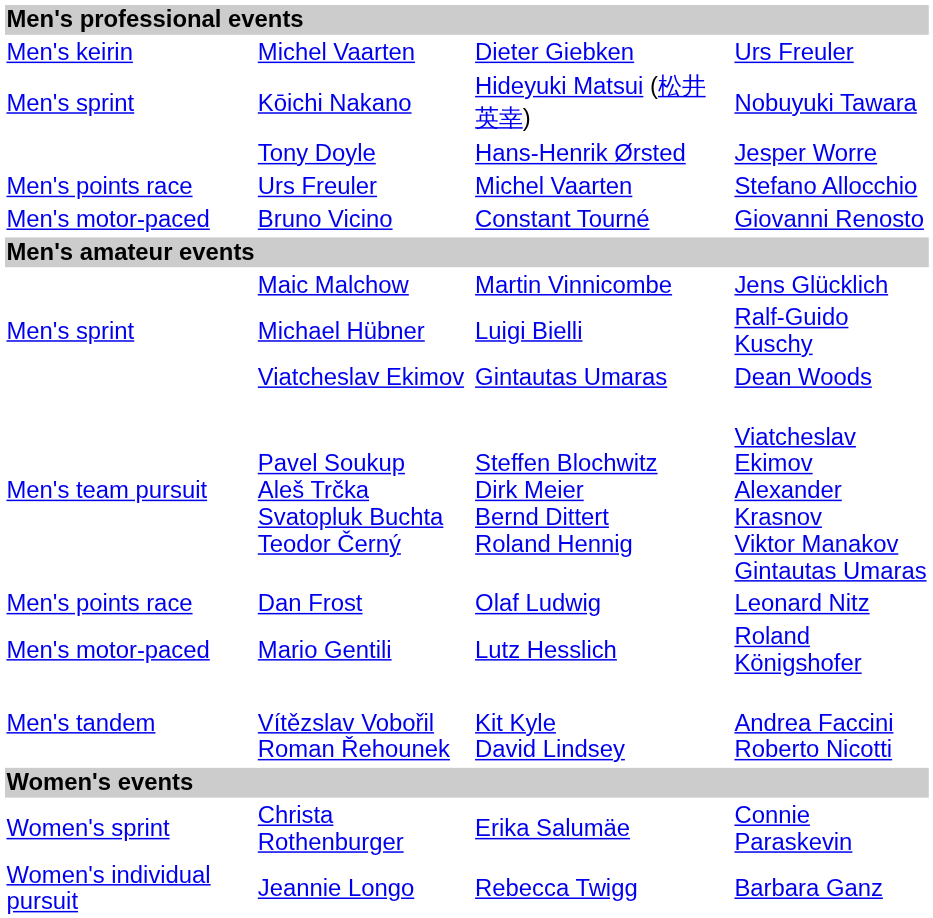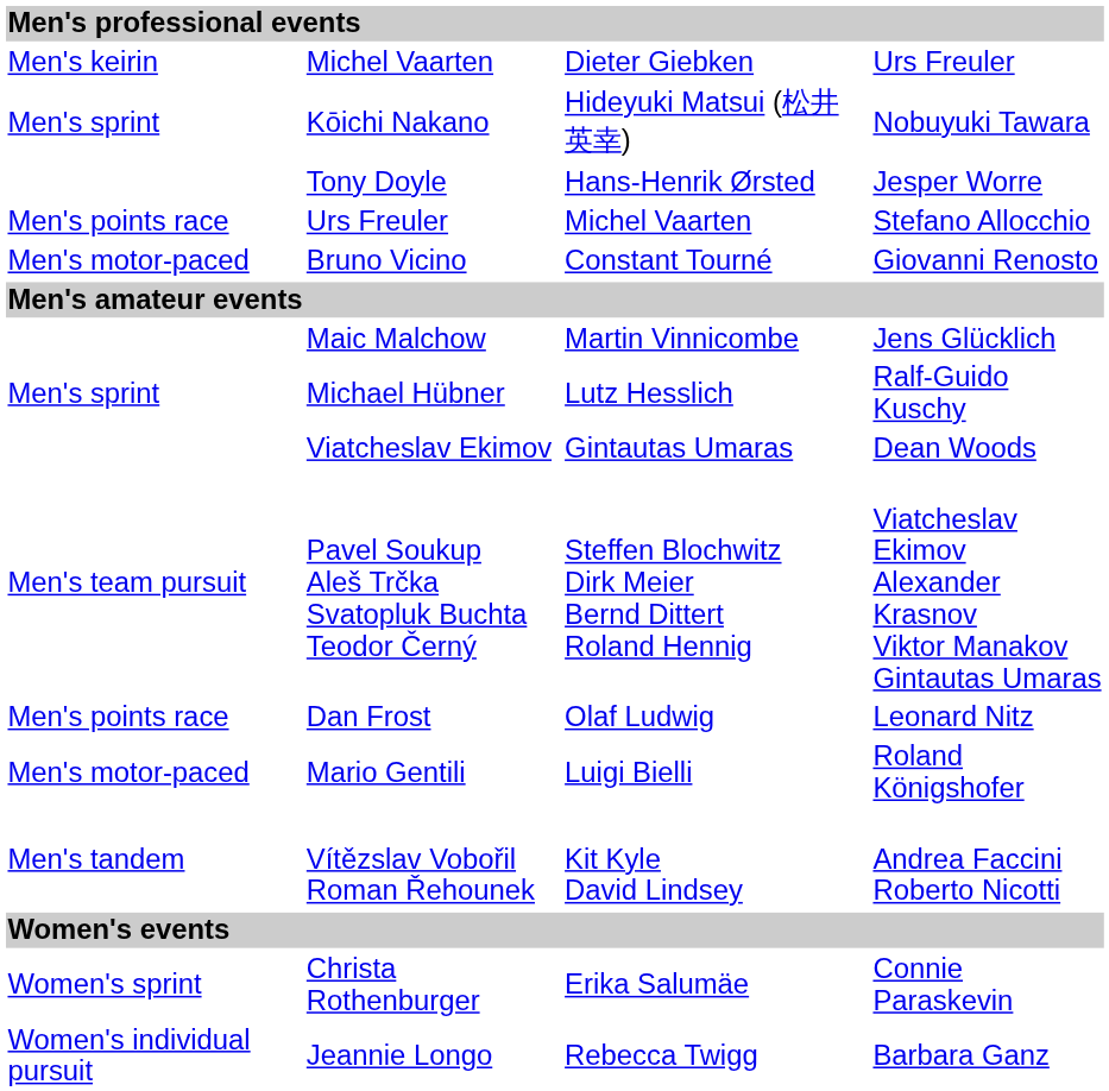 <table>
 <tr bgcolor="#cccccc">
 <td colspan=7><strong>Men's professional events</strong></td>
 </tr>
 <tr>
 <td><a href='#'>Men's keirin</a><br></td>
 <td><a href='#'>Michel Vaarten</a><br></td>
 <td><a href='#'>Dieter Giebken</a><br></td>
 <td><a href='#'>Urs Freuler</a><br></td>
 </tr>
 <tr>
 <td><a href='#'>Men's sprint</a> <br></td>
 <td><a href='#'>Kōichi Nakano</a><br></td>
 <td><a href='#'>Hideyuki Matsui</a> (<a href='#'>松井英幸</a>) <br></td>
 <td><a href='#'>Nobuyuki Tawara</a><br></td>
 </tr>
 <tr>
 <td><br></td>
 <td><a href='#'>Tony Doyle</a><br></td>
 <td><a href='#'>Hans-Henrik Ørsted</a><br></td>
 <td><a href='#'>Jesper Worre</a><br></td>
 </tr>
 <tr>
 <td><a href='#'>Men's points race</a><br></td>
 <td><a href='#'>Urs Freuler</a><br></td>
 <td><a href='#'>Michel Vaarten</a><br></td>
 <td><a href='#'>Stefano Allocchio</a><br></td>
 </tr>
 <tr>
 <td><a href='#'>Men's motor-paced</a><br></td>
 <td><a href='#'>Bruno Vicino</a><br></td>
 <td><a href='#'>Constant Tourné</a><br></td>
 <td><a href='#'>Giovanni Renosto</a><br></td>
 </tr>
 <tr bgcolor="#cccccc">
 <td colspan=7><strong>Men's amateur events</strong></td>
 </tr>
 <tr>
 <td><br></td>
 <td><a href='#'>Maic Malchow</a><br></td>
 <td><a href='#'>Martin Vinnicombe</a><br></td>
 <td><a href='#'>Jens Glücklich</a><br></td>
 </tr>
 <tr>
 <td><a href='#'>Men's sprint</a> <br></td>
 <td><a href='#'>Michael Hübner</a> <br></td>
-<td><a href='#'>Luigi Bielli</a><br></td>
+<td><a href='#'>Lutz Hesslich</a> <br></td>
 <td><a href='#'>Ralf-Guido Kuschy</a> <br></td>
 </tr>
 <tr>
 <td><br></td>
 <td><a href='#'>Viatcheslav Ekimov</a><br></td>
 <td><a href='#'>Gintautas Umaras</a><br></td>
 <td><a href='#'>Dean Woods</a><br></td>
 </tr>
 <tr>
 <td><a href='#'>Men's team pursuit</a><br></td>
 <td> <br> <a href='#'>Pavel Soukup</a><br> <a href='#'>Aleš Trčka</a><br>  <a href='#'>Svatopluk Buchta</a> <br>  <a href='#'>Teodor Černý</a></td>
 <td> <br> <a href='#'>Steffen Blochwitz</a><br>  <a href='#'>Dirk Meier</a><br>  <a href='#'>Bernd Dittert</a><br>  <a href='#'>Roland Hennig</a></td>
 <td> <br><a href='#'>Viatcheslav Ekimov</a><br>  <a href='#'>Alexander Krasnov</a><br>  <a href='#'>Viktor Manakov</a><br>  <a href='#'>Gintautas Umaras</a></td>
 </tr>
 <tr>
 <td><a href='#'>Men's points race</a><br></td>
 <td><a href='#'>Dan Frost</a><br></td>
 <td><a href='#'>Olaf Ludwig</a><br></td>
 <td><a href='#'>Leonard Nitz</a><br></td>
 </tr>
 <tr>
 <td><a href='#'>Men's motor-paced</a><br></td>
 <td><a href='#'>Mario Gentili</a><br></td>
-<td><a href='#'>Lutz Hesslich</a> <br></td>
+<td><a href='#'>Luigi Bielli</a><br></td>
 <td><a href='#'>Roland Königshofer</a><br></td>
 </tr>
 <tr>
 <td><a href='#'>Men's tandem</a><br></td>
 <td> <br><a href='#'>Vítězslav Vobořil</a><br> <a href='#'>Roman Řehounek</a></td>
 <td> <br><a href='#'>Kit Kyle</a><br> <a href='#'>David Lindsey</a></td>
 <td> <br><a href='#'>Andrea Faccini</a><br> <a href='#'>Roberto Nicotti</a></td>
 </tr>
 <tr bgcolor="#cccccc">
 <td colspan=7><strong>Women's events</strong></td>
 </tr>
 <tr>
 <td><a href='#'>Women's sprint</a><br></td>
 <td><a href='#'>Christa Rothenburger</a><br></td>
 <td><a href='#'>Erika Salumäe</a><br></td>
 <td><a href='#'>Connie Paraskevin</a><br></td>
 </tr>
 <tr>
 <td><a href='#'>Women's individual pursuit</a><br></td>
 <td><a href='#'>Jeannie Longo</a><br></td>
 <td><a href='#'>Rebecca Twigg</a><br></td>
 <td><a href='#'>Barbara Ganz</a><br></td>
 </tr>
 </table>
